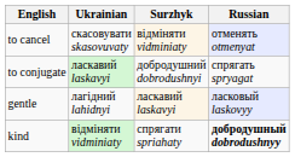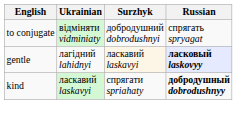 <table class="wikitable">
 <tr>
 <th>English</th>
 <th>Ukrainian</th>
 <th>Surzhyk</th>
 <th>Russian</th>
 </tr>
 <tr>
-<td>to cancel</td>
-<td>скасовувати<br><em>skasovuvaty</em></td>
-<td style="background:#FDF5E6">відміняти<br><em>vidminiaty</em></td>
-<td style="background:#E6EAFF">отменять<br><em>otmenyat</em></td>
-</tr>
-<tr>
 <td>to conjugate</td>
-<td style="background:#D4F7D4">ласкавий<br><em>laskavyi</em></td>
+<td style="background:#D4F7D4">відміняти<br><em>vidminiaty</em></td>
 <td>добродушний<br><em>dobrodushnyi</em></td>
 <td>спрягать<br><em>spryagat</em></td>
 </tr>
 <tr>
 <td>gentle</td>
 <td>лагідний<br><em>lahidnyi</em></td>
 <td style="background:#FDF5E6">ласкавий<br><em>laskavyi</em></td>
-<td style="background:#E6EAFF">ласковый<br><em>laskovyy</em></td>
+<td style="background:#E6EAFF"><strong>ласковый<br><em>laskovyy</em></strong></td>
 </tr>
 <tr>
 <td>kind</td>
-<td style="background:#D4F7D4">відміняти<br><em>vidminiaty</em></td>
+<td style="background:#D4F7D4">ласкавий<br><em>laskavyi</em></td>
 <td>спрягати<br><em>spriahaty</em></td>
 <td><strong>добродушный<br><em>dobrodushnyy</em></strong></td>
 </tr>
 </table>
